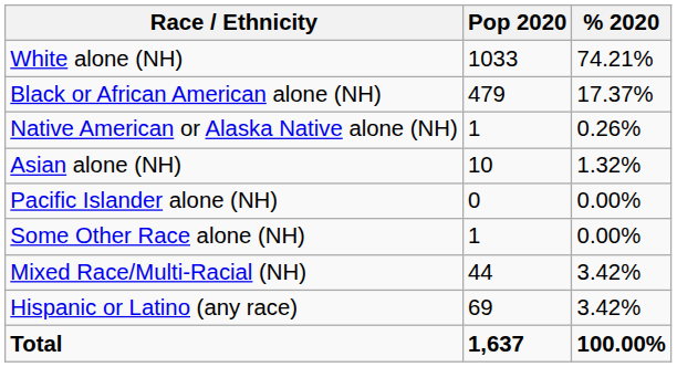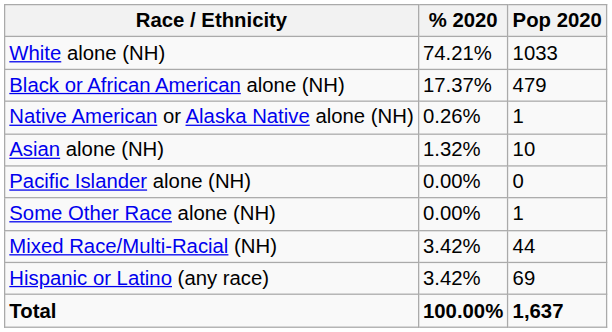 <table class="wikitable">
 <tr>
 <th>Race / Ethnicity</th>
+<th>% 2020</th>
 <th>Pop 2020</th>
-<th>% 2020</th>
 </tr>
 <tr>
 <td><a href='#'>White</a> alone (NH)</td>
+<td>74.21%</td>
 <td>1033</td>
-<td>74.21%</td>
 </tr>
 <tr>
 <td><a href='#'>Black or African American</a> alone (NH)</td>
+<td>17.37%</td>
 <td>479</td>
-<td>17.37%</td>
 </tr>
 <tr>
 <td><a href='#'>Native American</a> or <a href='#'>Alaska Native</a> alone (NH)</td>
+<td>0.26%</td>
 <td>1</td>
-<td>0.26%</td>
 </tr>
 <tr>
 <td><a href='#'>Asian</a> alone (NH)</td>
+<td>1.32%</td>
 <td>10</td>
-<td>1.32%</td>
 </tr>
 <tr>
 <td><a href='#'>Pacific Islander</a> alone (NH)</td>
+<td>0.00%</td>
 <td>0</td>
-<td>0.00%</td>
 </tr>
 <tr>
 <td><a href='#'>Some Other Race</a> alone (NH)</td>
+<td>0.00%</td>
 <td>1</td>
-<td>0.00%</td>
 </tr>
 <tr>
 <td><a href='#'>Mixed Race/Multi-Racial</a> (NH)</td>
+<td>3.42%</td>
 <td>44</td>
-<td>3.42%</td>
 </tr>
 <tr>
 <td><a href='#'>Hispanic or Latino</a> (any race)</td>
+<td>3.42%</td>
 <td>69</td>
-<td>3.42%</td>
 </tr>
 <tr>
 <td><strong>Total</strong></td>
+<td><strong>100.00%</strong></td>
 <td><strong>1,637</strong></td>
-<td><strong>100.00%</strong></td>
 </tr>
 </table>
